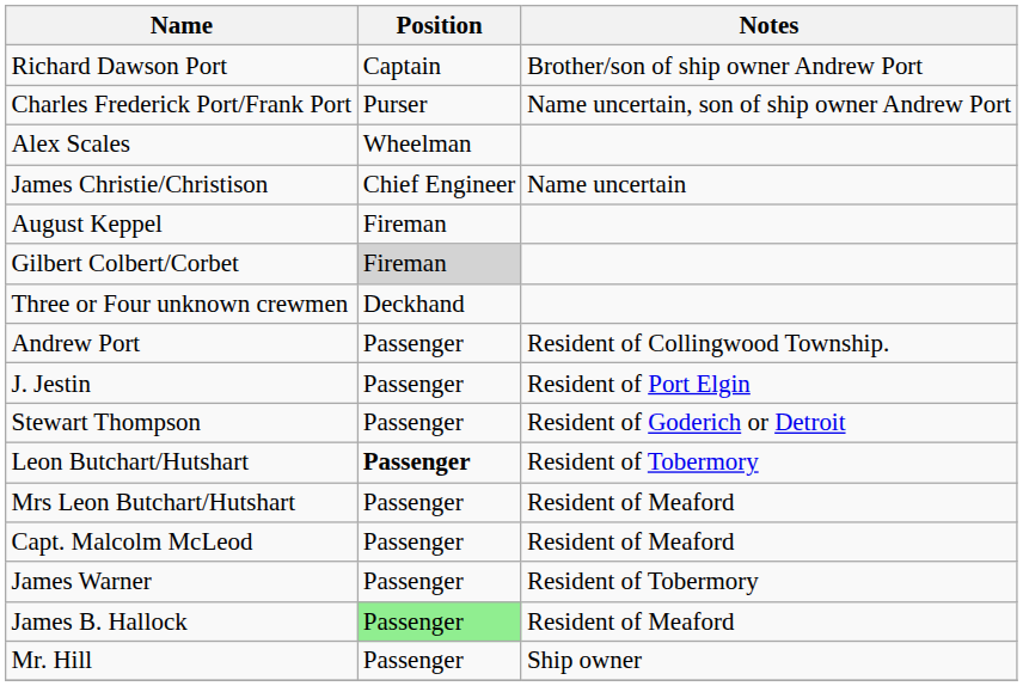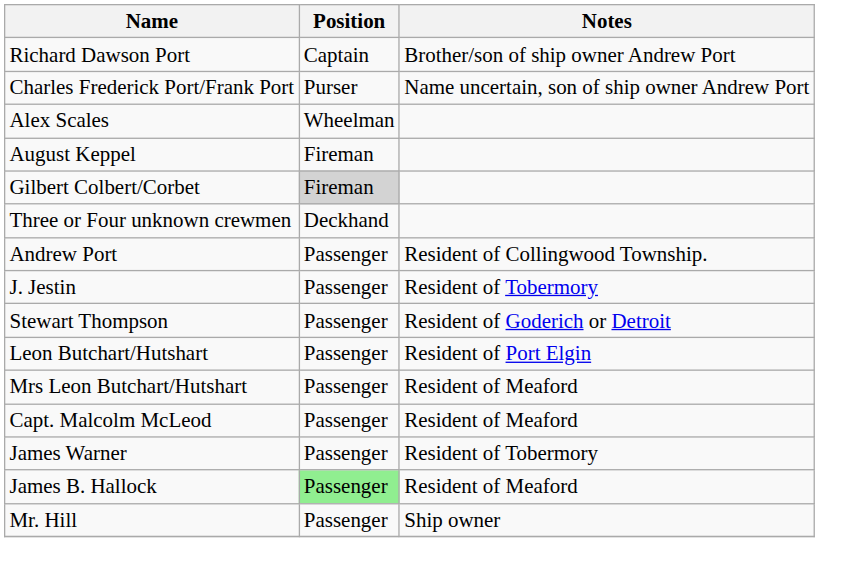 <table class="wikitable sortable">
 <tr>
 <th>Name</th>
 <th>Position</th>
 <th>Notes</th>
 </tr>
 <tr>
 <td>Richard Dawson Port</td>
 <td>Captain</td>
 <td>Brother/son of ship owner Andrew Port</td>
 </tr>
 <tr>
 <td>Charles Frederick Port/Frank Port</td>
 <td>Purser</td>
 <td>Name uncertain, son of ship owner Andrew Port</td>
 </tr>
 <tr>
 <td>Alex Scales</td>
 <td>Wheelman</td>
 <td></td>
-</tr>
-<tr>
-<td>James Christie/Christison</td>
-<td>Chief Engineer</td>
-<td>Name uncertain</td>
 </tr>
 <tr>
 <td>August Keppel</td>
 <td>Fireman</td>
 <td></td>
 </tr>
 <tr>
 <td>Gilbert Colbert/Corbet</td>
 <td style="background: lightgrey;">Fireman</td>
 <td></td>
 </tr>
 <tr>
 <td>Three or Four unknown crewmen</td>
 <td>Deckhand</td>
 <td></td>
 </tr>
 <tr>
 <td>Andrew Port</td>
 <td>Passenger</td>
 <td>Resident of Collingwood Township.</td>
 </tr>
 <tr>
 <td>J. Jestin </td>
 <td>Passenger</td>
-<td>Resident of <a href='#'>Port Elgin</a></td>
+<td>Resident of <a href='#'>Tobermory</a></td>
 </tr>
 <tr>
 <td>Stewart Thompson</td>
 <td>Passenger</td>
 <td>Resident of <a href='#'>Goderich</a> or <a href='#'>Detroit</a></td>
 </tr>
 <tr>
 <td>Leon Butchart/Hutshart</td>
-<td><strong>Passenger</strong></td>
-<td>Resident of <a href='#'>Tobermory</a></td>
+<td>Passenger</td>
+<td>Resident of <a href='#'>Port Elgin</a></td>
 </tr>
 <tr>
 <td>Mrs Leon Butchart/Hutshart</td>
 <td>Passenger</td>
 <td>Resident of Meaford</td>
 </tr>
 <tr>
 <td>Capt. Malcolm McLeod</td>
 <td>Passenger</td>
 <td>Resident of Meaford</td>
 </tr>
 <tr>
 <td>James Warner</td>
 <td>Passenger</td>
 <td>Resident of Tobermory</td>
 </tr>
 <tr>
 <td>James B. Hallock</td>
 <td style="background: lightgreen;">Passenger</td>
 <td>Resident of Meaford</td>
 </tr>
 <tr>
 <td>Mr. Hill</td>
 <td>Passenger</td>
 <td>Ship owner</td>
 </tr>
 <tr>
 </tr>
 </table>
